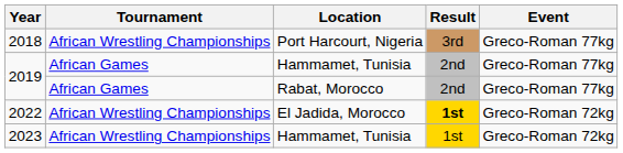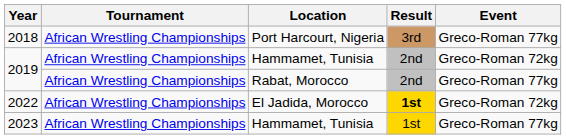 <table class="wikitable" style="font-size:95%;">
 <tr>
 <th>Year</th>
 <th>Tournament</th>
 <th>Location</th>
 <th>Result</th>
 <th>Event</th>
 </tr>
 <tr>
 <td>2018</td>
 <td><a href='#'>African Wrestling Championships</a></td>
 <td>Port Harcourt, Nigeria</td>
 <td align="center" bgcolor="cc9966">3rd</td>
 <td>Greco-Roman 77kg</td>
 </tr>
 <tr>
 <td rowspan=2>2019</td>
-<td><a href='#'>African Games</a></td>
+<td><a href='#'>African Wrestling Championships</a></td>
 <td>Hammamet, Tunisia</td>
 <td align="center" bgcolor="silver">2nd</td>
-<td>Greco-Roman 77kg</td>
+<td>Greco-Roman 72kg</td>
 </tr>
 <tr>
-<td><a href='#'>African Games</a></td>
+<td><a href='#'>African Wrestling Championships</a></td>
 <td>Rabat, Morocco</td>
 <td align="center" bgcolor="silver">2nd</td>
 <td>Greco-Roman 77kg</td>
 </tr>
 <tr>
 <td>2022</td>
 <td><a href='#'>African Wrestling Championships</a></td>
 <td>El Jadida, Morocco</td>
 <td align="center" bgcolor="gold"><strong>1st</strong></td>
 <td>Greco-Roman 72kg</td>
 </tr>
 <tr>
 <td>2023</td>
 <td><a href='#'>African Wrestling Championships</a></td>
 <td>Hammamet, Tunisia</td>
 <td align="center" bgcolor="gold">1st</td>
-<td>Greco-Roman 72kg</td>
+<td>Greco-Roman 77kg</td>
 </tr>
 </table>
